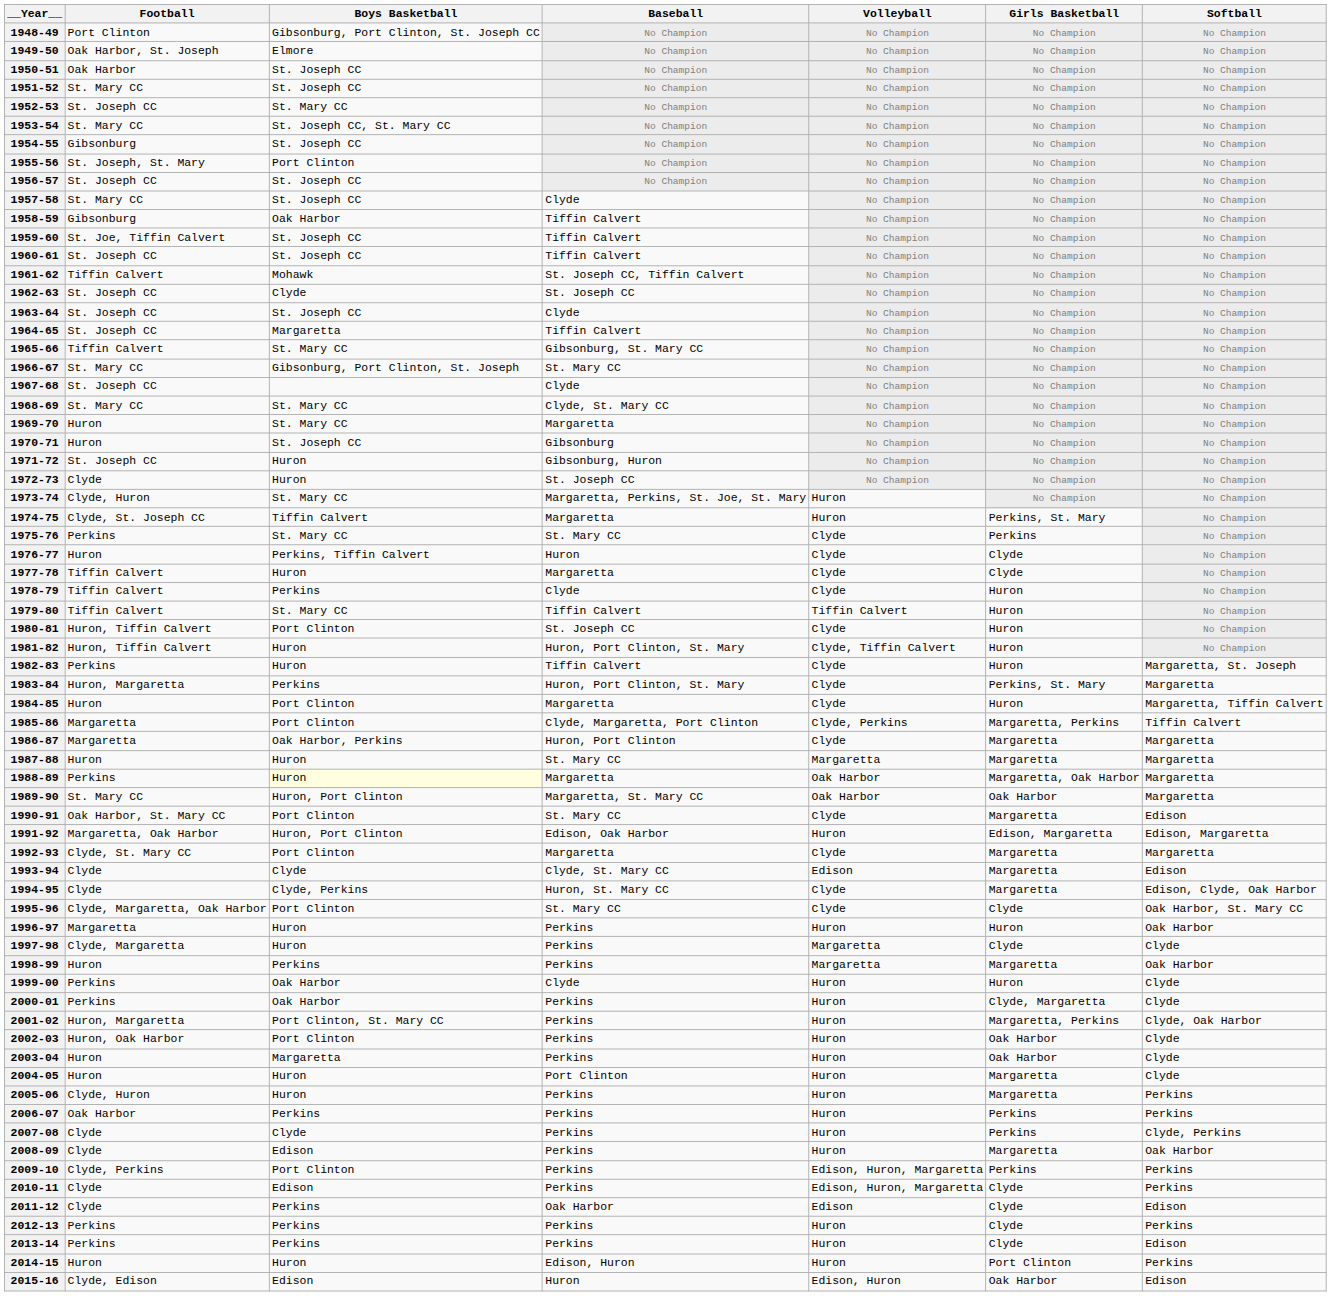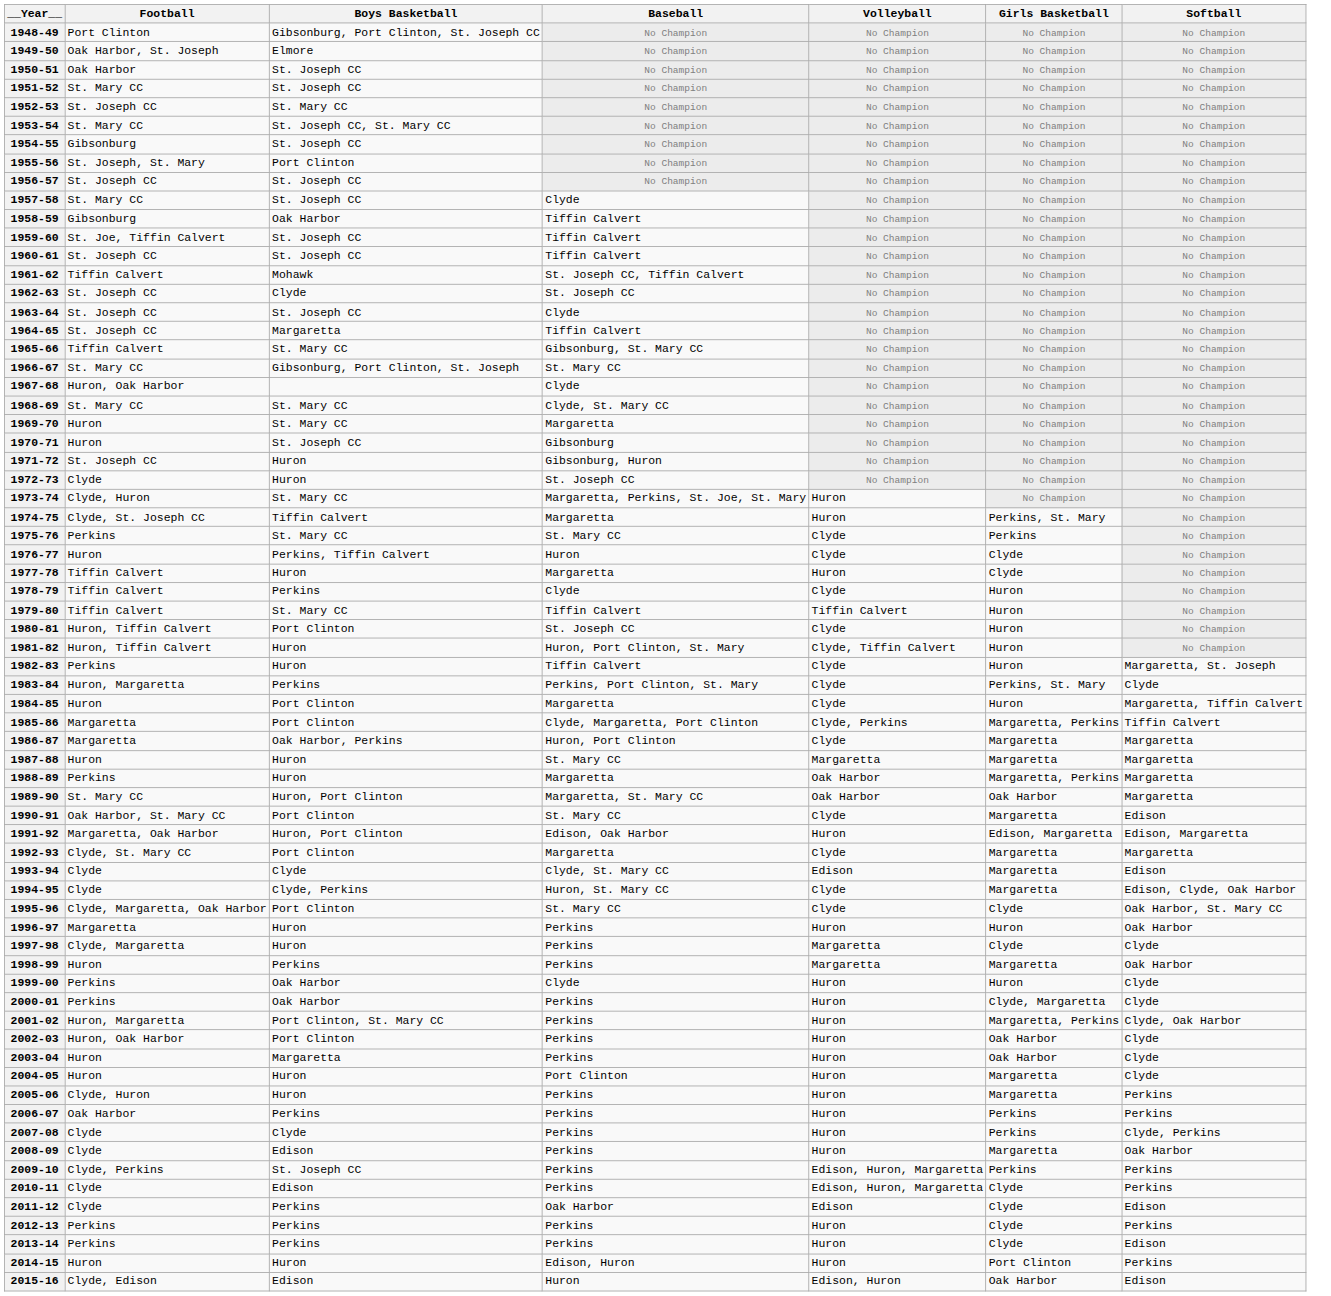 <table class="wikitable">
 <tr>
 <th>__Year__</th>
 <th>Football</th>
 <th>Boys Basketball</th>
 <th>Baseball</th>
 <th>Volleyball</th>
 <th>Girls Basketball</th>
 <th>Softball</th>
 </tr>
 <tr align="left">
 <th>1948-49</th>
 <td>Port Clinton</td>
 <td>Gibsonburg, Port Clinton, St. Joseph CC</td>
 <td style="background: #ececec; color: grey; text-align: center" class="table-na"><small>No Champion</small></td>
 <td style="background: #ececec; color: grey; text-align: center" class="table-na"><small>No Champion</small></td>
 <td style="background: #ececec; color: grey; text-align: center" class="table-na"><small>No Champion</small></td>
 <td style="background: #ececec; color: grey; text-align: center" class="table-na"><small>No Champion</small></td>
 </tr>
 <tr align="left">
 <th>1949-50</th>
 <td>Oak Harbor, St. Joseph</td>
 <td>Elmore</td>
 <td style="background: #ececec; color: grey; text-align: center" class="table-na"><small>No Champion</small></td>
 <td style="background: #ececec; color: grey; text-align: center" class="table-na"><small>No Champion</small></td>
 <td style="background: #ececec; color: grey; text-align: center" class="table-na"><small>No Champion</small></td>
 <td style="background: #ececec; color: grey; text-align: center" class="table-na"><small>No Champion</small></td>
 </tr>
 <tr align="left">
 <th>1950-51</th>
 <td>Oak Harbor</td>
 <td>St. Joseph CC</td>
 <td style="background: #ececec; color: grey; text-align: center" class="table-na"><small>No Champion</small></td>
 <td style="background: #ececec; color: grey; text-align: center" class="table-na"><small>No Champion</small></td>
 <td style="background: #ececec; color: grey; text-align: center" class="table-na"><small>No Champion</small></td>
 <td style="background: #ececec; color: grey; text-align: center" class="table-na"><small>No Champion</small></td>
 </tr>
 <tr align="left">
 <th>1951-52</th>
 <td>St. Mary CC</td>
 <td>St. Joseph CC</td>
 <td style="background: #ececec; color: grey; text-align: center" class="table-na"><small>No Champion</small></td>
 <td style="background: #ececec; color: grey; text-align: center" class="table-na"><small>No Champion</small></td>
 <td style="background: #ececec; color: grey; text-align: center" class="table-na"><small>No Champion</small></td>
 <td style="background: #ececec; color: grey; text-align: center" class="table-na"><small>No Champion</small></td>
 </tr>
 <tr align="left">
 <th>1952-53</th>
 <td>St. Joseph CC</td>
 <td>St. Mary CC</td>
 <td style="background: #ececec; color: grey; text-align: center" class="table-na"><small>No Champion</small></td>
 <td style="background: #ececec; color: grey; text-align: center" class="table-na"><small>No Champion</small></td>
 <td style="background: #ececec; color: grey; text-align: center" class="table-na"><small>No Champion</small></td>
 <td style="background: #ececec; color: grey; text-align: center" class="table-na"><small>No Champion</small></td>
 </tr>
 <tr align="left">
 <th>1953-54</th>
 <td>St.  Mary CC</td>
 <td>St. Joseph CC, St. Mary CC</td>
 <td style="background: #ececec; color: grey; text-align: center" class="table-na"><small>No Champion</small></td>
 <td style="background: #ececec; color: grey; text-align: center" class="table-na"><small>No Champion</small></td>
 <td style="background: #ececec; color: grey; text-align: center" class="table-na"><small>No Champion</small></td>
 <td style="background: #ececec; color: grey; text-align: center" class="table-na"><small>No Champion</small></td>
 </tr>
 <tr align="left">
 <th>1954-55</th>
 <td>Gibsonburg</td>
 <td>St. Joseph CC</td>
 <td style="background: #ececec; color: grey; text-align: center" class="table-na"><small>No Champion</small></td>
 <td style="background: #ececec; color: grey; text-align: center" class="table-na"><small>No Champion</small></td>
 <td style="background: #ececec; color: grey; text-align: center" class="table-na"><small>No Champion</small></td>
 <td style="background: #ececec; color: grey; text-align: center" class="table-na"><small>No Champion</small></td>
 </tr>
 <tr align="left">
 <th>1955-56</th>
 <td>St. Joseph, St. Mary</td>
 <td>Port Clinton</td>
 <td style="background: #ececec; color: grey; text-align: center" class="table-na"><small>No Champion</small></td>
 <td style="background: #ececec; color: grey; text-align: center" class="table-na"><small>No Champion</small></td>
 <td style="background: #ececec; color: grey; text-align: center" class="table-na"><small>No Champion</small></td>
 <td style="background: #ececec; color: grey; text-align: center" class="table-na"><small>No Champion</small></td>
 </tr>
 <tr align="left">
 <th>1956-57</th>
 <td>St. Joseph CC</td>
 <td>St. Joseph CC</td>
 <td style="background: #ececec; color: grey; text-align: center" class="table-na"><small>No Champion</small></td>
 <td style="background: #ececec; color: grey; text-align: center" class="table-na"><small>No Champion</small></td>
 <td style="background: #ececec; color: grey; text-align: center" class="table-na"><small>No Champion</small></td>
 <td style="background: #ececec; color: grey; text-align: center" class="table-na"><small>No Champion</small></td>
 </tr>
 <tr align="left">
 <th>1957-58</th>
 <td>St. Mary CC</td>
 <td>St. Joseph CC</td>
 <td>Clyde</td>
 <td style="background: #ececec; color: grey; text-align: center" class="table-na"><small>No Champion</small></td>
 <td style="background: #ececec; color: grey; text-align: center" class="table-na"><small>No Champion</small></td>
 <td style="background: #ececec; color: grey; text-align: center" class="table-na"><small>No Champion</small></td>
 </tr>
 <tr align="left">
 <th>1958-59</th>
 <td>Gibsonburg</td>
 <td>Oak Harbor</td>
 <td>Tiffin Calvert</td>
 <td style="background: #ececec; color: grey; text-align: center" class="table-na"><small>No Champion</small></td>
 <td style="background: #ececec; color: grey; text-align: center" class="table-na"><small>No Champion</small></td>
 <td style="background: #ececec; color: grey; text-align: center" class="table-na"><small>No Champion</small></td>
 </tr>
 <tr align="left">
 <th>1959-60</th>
 <td>St. Joe, Tiffin Calvert</td>
 <td>St. Joseph CC</td>
 <td>Tiffin Calvert</td>
 <td style="background: #ececec; color: grey; text-align: center" class="table-na"><small>No Champion</small></td>
 <td style="background: #ececec; color: grey; text-align: center" class="table-na"><small>No Champion</small></td>
 <td style="background: #ececec; color: grey; text-align: center" class="table-na"><small>No Champion</small></td>
 </tr>
 <tr align="left">
 <th>1960-61</th>
 <td>St. Joseph CC</td>
 <td>St. Joseph CC</td>
 <td>Tiffin Calvert</td>
 <td style="background: #ececec; color: grey; text-align: center" class="table-na"><small>No Champion</small></td>
 <td style="background: #ececec; color: grey; text-align: center" class="table-na"><small>No Champion</small></td>
 <td style="background: #ececec; color: grey; text-align: center" class="table-na"><small>No Champion</small></td>
 </tr>
 <tr align="left">
 <th>1961-62</th>
 <td>Tiffin Calvert</td>
 <td>Mohawk</td>
 <td>St. Joseph CC, Tiffin Calvert</td>
 <td style="background: #ececec; color: grey; text-align: center" class="table-na"><small>No Champion</small></td>
 <td style="background: #ececec; color: grey; text-align: center" class="table-na"><small>No Champion</small></td>
 <td style="background: #ececec; color: grey; text-align: center" class="table-na"><small>No Champion</small></td>
 </tr>
 <tr align="left">
 <th>1962-63</th>
 <td>St. Joseph CC</td>
 <td>Clyde</td>
 <td>St. Joseph CC</td>
 <td style="background: #ececec; color: grey; text-align: center" class="table-na"><small>No Champion</small></td>
 <td style="background: #ececec; color: grey; text-align: center" class="table-na"><small>No Champion</small></td>
 <td style="background: #ececec; color: grey; text-align: center" class="table-na"><small>No Champion</small></td>
 </tr>
 <tr align="left">
 <th>1963-64</th>
 <td>St. Joseph CC</td>
 <td>St. Joseph CC</td>
 <td>Clyde</td>
 <td style="background: #ececec; color: grey; text-align: center" class="table-na"><small>No Champion</small></td>
 <td style="background: #ececec; color: grey; text-align: center" class="table-na"><small>No Champion</small></td>
 <td style="background: #ececec; color: grey; text-align: center" class="table-na"><small>No Champion</small></td>
 </tr>
 <tr align="left">
 <th>1964-65</th>
 <td>St. Joseph CC</td>
 <td>Margaretta</td>
 <td>Tiffin Calvert</td>
 <td style="background: #ececec; color: grey; text-align: center" class="table-na"><small>No Champion</small></td>
 <td style="background: #ececec; color: grey; text-align: center" class="table-na"><small>No Champion</small></td>
 <td style="background: #ececec; color: grey; text-align: center" class="table-na"><small>No Champion</small></td>
 </tr>
 <tr align="left">
 <th>1965-66</th>
 <td>Tiffin Calvert</td>
 <td>St. Mary CC</td>
 <td>Gibsonburg, St. Mary CC</td>
 <td style="background: #ececec; color: grey; text-align: center" class="table-na"><small>No Champion</small></td>
 <td style="background: #ececec; color: grey; text-align: center" class="table-na"><small>No Champion</small></td>
 <td style="background: #ececec; color: grey; text-align: center" class="table-na"><small>No Champion</small></td>
 </tr>
 <tr align="left">
 <th>1966-67</th>
 <td>St. Mary CC</td>
 <td>Gibsonburg, Port Clinton, St. Joseph</td>
 <td>St. Mary CC</td>
 <td style="background: #ececec; color: grey; text-align: center" class="table-na"><small>No Champion</small></td>
 <td style="background: #ececec; color: grey; text-align: center" class="table-na"><small>No Champion</small></td>
 <td style="background: #ececec; color: grey; text-align: center" class="table-na"><small>No Champion</small></td>
 </tr>
 <tr align="left">
 <th>1967-68</th>
-<td>St. Joseph CC</td>
+<td>Huron, Oak Harbor</td>
 <td></td>
 <td>Clyde</td>
 <td style="background: #ececec; color: grey; text-align: center" class="table-na"><small>No Champion</small></td>
 <td style="background: #ececec; color: grey; text-align: center" class="table-na"><small>No Champion</small></td>
 <td style="background: #ececec; color: grey; text-align: center" class="table-na"><small>No Champion</small></td>
 </tr>
 <tr align="left">
 <th>1968-69</th>
 <td>St. Mary CC</td>
 <td>St. Mary CC</td>
 <td>Clyde, St. Mary CC</td>
 <td style="background: #ececec; color: grey; text-align: center" class="table-na"><small>No Champion</small></td>
 <td style="background: #ececec; color: grey; text-align: center" class="table-na"><small>No Champion</small></td>
 <td style="background: #ececec; color: grey; text-align: center" class="table-na"><small>No Champion</small></td>
 </tr>
 <tr align="left">
 <th>1969-70</th>
 <td>Huron</td>
 <td>St. Mary CC</td>
 <td>Margaretta</td>
 <td style="background: #ececec; color: grey; text-align: center" class="table-na"><small>No Champion</small></td>
 <td style="background: #ececec; color: grey; text-align: center" class="table-na"><small>No Champion</small></td>
 <td style="background: #ececec; color: grey; text-align: center" class="table-na"><small>No Champion</small></td>
 </tr>
 <tr align="left">
 <th>1970-71</th>
 <td>Huron</td>
 <td>St. Joseph CC</td>
 <td>Gibsonburg</td>
 <td style="background: #ececec; color: grey; text-align: center" class="table-na"><small>No Champion</small></td>
 <td style="background: #ececec; color: grey; text-align: center" class="table-na"><small>No Champion</small></td>
 <td style="background: #ececec; color: grey; text-align: center" class="table-na"><small>No Champion</small></td>
 </tr>
 <tr align="left">
 <th>1971-72</th>
 <td>St. Joseph CC</td>
 <td>Huron</td>
 <td>Gibsonburg, Huron</td>
 <td style="background: #ececec; color: grey; text-align: center" class="table-na"><small>No Champion</small></td>
 <td style="background: #ececec; color: grey; text-align: center" class="table-na"><small>No Champion</small></td>
 <td style="background: #ececec; color: grey; text-align: center" class="table-na"><small>No Champion</small></td>
 </tr>
 <tr align="left">
 <th>1972-73</th>
 <td>Clyde</td>
 <td>Huron</td>
 <td>St. Joseph CC</td>
 <td style="background: #ececec; color: grey; text-align: center" class="table-na"><small>No Champion</small></td>
 <td style="background: #ececec; color: grey; text-align: center" class="table-na"><small>No Champion</small></td>
 <td style="background: #ececec; color: grey; text-align: center" class="table-na"><small>No Champion</small></td>
 </tr>
 <tr align="left">
 <th>1973-74</th>
 <td>Clyde, Huron</td>
 <td>St. Mary CC</td>
 <td>Margaretta, Perkins, St. Joe, St. Mary</td>
 <td>Huron</td>
 <td style="background: #ececec; color: grey; text-align: center" class="table-na"><small>No Champion</small></td>
 <td style="background: #ececec; color: grey; text-align: center" class="table-na"><small>No Champion</small></td>
 </tr>
 <tr align="left">
 <th>1974-75</th>
 <td>Clyde, St. Joseph CC</td>
 <td>Tiffin Calvert</td>
 <td>Margaretta</td>
 <td>Huron</td>
 <td>Perkins, St. Mary</td>
 <td style="background: #ececec; color: grey; text-align: center" class="table-na"><small>No Champion</small></td>
 </tr>
 <tr align="left">
 <th>1975-76</th>
 <td>Perkins</td>
 <td>St. Mary CC</td>
 <td>St. Mary CC</td>
 <td>Clyde</td>
 <td>Perkins</td>
 <td style="background: #ececec; color: grey; text-align: center" class="table-na"><small>No Champion</small></td>
 </tr>
 <tr align="left">
 <th>1976-77</th>
 <td>Huron</td>
 <td>Perkins, Tiffin Calvert</td>
 <td>Huron</td>
 <td>Clyde</td>
 <td>Clyde</td>
 <td style="background: #ececec; color: grey; text-align: center" class="table-na"><small>No Champion</small></td>
 </tr>
 <tr align="left">
 <th>1977-78</th>
 <td>Tiffin Calvert</td>
 <td>Huron</td>
 <td>Margaretta</td>
-<td>Clyde</td>
+<td>Huron</td>
 <td>Clyde</td>
 <td style="background: #ececec; color: grey; text-align: center" class="table-na"><small>No Champion</small></td>
 </tr>
 <tr align="left">
 <th>1978-79</th>
 <td>Tiffin Calvert</td>
 <td>Perkins</td>
 <td>Clyde</td>
 <td>Clyde</td>
 <td>Huron</td>
 <td style="background: #ececec; color: grey; text-align: center" class="table-na"><small>No Champion</small></td>
 </tr>
 <tr align="left">
 <th>1979-80</th>
 <td>Tiffin Calvert</td>
 <td>St. Mary CC</td>
 <td>Tiffin Calvert</td>
 <td>Tiffin Calvert</td>
 <td>Huron</td>
 <td style="background: #ececec; color: grey; text-align: center" class="table-na"><small>No Champion</small></td>
 </tr>
 <tr align="left">
 <th>1980-81</th>
 <td>Huron, Tiffin Calvert</td>
 <td>Port Clinton</td>
 <td>St. Joseph CC</td>
 <td>Clyde</td>
 <td>Huron</td>
 <td style="background: #ececec; color: grey; text-align: center" class="table-na"><small>No Champion</small></td>
 </tr>
 <tr align="left">
 <th>1981-82</th>
 <td>Huron, Tiffin Calvert</td>
 <td>Huron</td>
 <td>Huron, Port Clinton, St. Mary</td>
 <td>Clyde, Tiffin Calvert</td>
 <td>Huron</td>
 <td style="background: #ececec; color: grey; text-align: center" class="table-na"><small>No Champion</small></td>
 </tr>
 <tr align="left">
 <th>1982-83</th>
 <td>Perkins</td>
 <td>Huron</td>
 <td>Tiffin Calvert</td>
 <td>Clyde</td>
 <td>Huron</td>
 <td>Margaretta, St. Joseph</td>
 </tr>
 <tr align="left">
 <th>1983-84</th>
 <td>Huron, Margaretta</td>
 <td>Perkins</td>
-<td>Huron, Port Clinton, St. Mary</td>
+<td>Perkins, Port Clinton, St. Mary</td>
 <td>Clyde</td>
 <td>Perkins, St. Mary</td>
-<td>Margaretta</td>
+<td>Clyde</td>
 </tr>
 <tr align="left">
 <th>1984-85</th>
 <td>Huron</td>
 <td>Port Clinton</td>
 <td>Margaretta</td>
 <td>Clyde</td>
 <td>Huron</td>
 <td>Margaretta, Tiffin Calvert</td>
 </tr>
 <tr align="left">
 <th>1985-86</th>
 <td>Margaretta</td>
 <td>Port Clinton</td>
 <td>Clyde, Margaretta, Port Clinton</td>
 <td>Clyde, Perkins</td>
 <td>Margaretta, Perkins</td>
 <td>Tiffin Calvert</td>
 </tr>
 <tr align="left">
 <th>1986-87</th>
 <td>Margaretta</td>
 <td>Oak Harbor, Perkins</td>
 <td>Huron, Port Clinton</td>
 <td>Clyde</td>
 <td>Margaretta</td>
 <td>Margaretta</td>
 </tr>
 <tr align="left">
 <th>1987-88</th>
 <td>Huron</td>
 <td>Huron</td>
 <td>St. Mary CC</td>
 <td>Margaretta</td>
 <td>Margaretta</td>
 <td>Margaretta</td>
 </tr>
 <tr align="left">
 <th>1988-89</th>
 <td>Perkins</td>
-<td style="background: lightyellow;">Huron</td>
+<td>Huron</td>
 <td>Margaretta</td>
 <td>Oak Harbor</td>
-<td>Margaretta, Oak Harbor</td>
+<td>Margaretta, Perkins</td>
 <td>Margaretta</td>
 </tr>
 <tr align="left">
 <th>1989-90</th>
 <td>St. Mary CC</td>
 <td>Huron, Port Clinton</td>
 <td>Margaretta, St. Mary CC</td>
 <td>Oak Harbor</td>
 <td>Oak Harbor</td>
 <td>Margaretta</td>
 </tr>
 <tr align="left">
 <th>1990-91</th>
 <td>Oak Harbor, St. Mary CC</td>
 <td>Port Clinton</td>
 <td>St. Mary CC</td>
 <td>Clyde</td>
 <td>Margaretta</td>
 <td>Edison</td>
 </tr>
 <tr align="left">
 <th>1991-92</th>
 <td>Margaretta, Oak Harbor</td>
 <td>Huron, Port Clinton</td>
 <td>Edison, Oak Harbor</td>
 <td>Huron</td>
 <td>Edison, Margaretta</td>
 <td>Edison, Margaretta</td>
 </tr>
 <tr align="left">
 <th>1992-93</th>
 <td>Clyde, St. Mary CC</td>
 <td>Port Clinton</td>
 <td>Margaretta</td>
 <td>Clyde</td>
 <td>Margaretta</td>
 <td>Margaretta</td>
 </tr>
 <tr align="left">
 <th>1993-94</th>
 <td>Clyde</td>
 <td>Clyde</td>
 <td>Clyde, St. Mary CC</td>
 <td>Edison</td>
 <td>Margaretta</td>
 <td>Edison</td>
 </tr>
 <tr align="left">
 <th>1994-95</th>
 <td>Clyde</td>
 <td>Clyde, Perkins</td>
 <td>Huron, St. Mary CC</td>
 <td>Clyde</td>
 <td>Margaretta</td>
 <td>Edison, Clyde, Oak Harbor</td>
 </tr>
 <tr align="left">
 <th>1995-96</th>
 <td>Clyde, Margaretta, Oak Harbor</td>
 <td>Port Clinton</td>
 <td>St. Mary CC</td>
 <td>Clyde</td>
 <td>Clyde</td>
 <td>Oak Harbor, St. Mary CC</td>
 </tr>
 <tr align="left">
 <th>1996-97</th>
 <td>Margaretta</td>
 <td>Huron</td>
 <td>Perkins</td>
 <td>Huron</td>
 <td>Huron</td>
 <td>Oak Harbor</td>
 </tr>
 <tr align="left">
 <th>1997-98</th>
 <td>Clyde, Margaretta</td>
 <td>Huron</td>
 <td>Perkins</td>
 <td>Margaretta</td>
 <td>Clyde</td>
 <td>Clyde</td>
 </tr>
 <tr align="left">
 <th>1998-99</th>
 <td>Huron</td>
 <td>Perkins</td>
 <td>Perkins</td>
 <td>Margaretta</td>
 <td>Margaretta</td>
 <td>Oak Harbor</td>
 </tr>
 <tr align="left">
 <th>1999-00</th>
 <td>Perkins</td>
 <td>Oak Harbor</td>
 <td>Clyde</td>
 <td>Huron</td>
 <td>Huron</td>
 <td>Clyde</td>
 </tr>
 <tr align="left">
 <th>2000-01</th>
 <td>Perkins</td>
 <td>Oak Harbor</td>
 <td>Perkins</td>
 <td>Huron</td>
 <td>Clyde, Margaretta</td>
 <td>Clyde</td>
 </tr>
 <tr align="left">
 <th>2001-02</th>
 <td>Huron, Margaretta</td>
 <td>Port Clinton, St. Mary CC</td>
 <td>Perkins</td>
 <td>Huron</td>
 <td>Margaretta, Perkins</td>
 <td>Clyde, Oak Harbor</td>
 </tr>
 <tr align="left">
 <th>2002-03</th>
 <td>Huron, Oak Harbor</td>
 <td>Port Clinton</td>
 <td>Perkins</td>
 <td>Huron</td>
 <td>Oak Harbor</td>
 <td>Clyde</td>
 </tr>
 <tr align="left">
 <th>2003-04</th>
 <td>Huron</td>
 <td>Margaretta</td>
 <td>Perkins</td>
 <td>Huron</td>
 <td>Oak Harbor</td>
 <td>Clyde</td>
 </tr>
 <tr align="left">
 <th>2004-05</th>
 <td>Huron</td>
 <td>Huron</td>
 <td>Port Clinton</td>
 <td>Huron</td>
 <td>Margaretta</td>
 <td>Clyde</td>
 </tr>
 <tr align="left">
 <th>2005-06</th>
 <td>Clyde, Huron</td>
 <td>Huron</td>
 <td>Perkins</td>
 <td>Huron</td>
 <td>Margaretta</td>
 <td>Perkins</td>
 </tr>
 <tr align="left">
 <th>2006-07</th>
 <td>Oak Harbor</td>
 <td>Perkins</td>
 <td>Perkins</td>
 <td>Huron</td>
 <td>Perkins</td>
 <td>Perkins</td>
 </tr>
 <tr align="left">
 <th>2007-08</th>
 <td>Clyde</td>
 <td>Clyde</td>
 <td>Perkins</td>
 <td>Huron</td>
 <td>Perkins</td>
 <td>Clyde, Perkins</td>
 </tr>
 <tr align="left">
 <th>2008-09</th>
 <td>Clyde</td>
 <td>Edison</td>
 <td>Perkins</td>
 <td>Huron</td>
 <td>Margaretta</td>
 <td>Oak Harbor</td>
 </tr>
 <tr align="left">
 <th>2009-10</th>
 <td>Clyde, Perkins</td>
-<td>Port Clinton</td>
+<td>St. Joseph CC</td>
 <td>Perkins</td>
 <td>Edison, Huron, Margaretta</td>
 <td>Perkins</td>
 <td>Perkins</td>
 </tr>
 <tr align="left">
 <th>2010-11</th>
 <td>Clyde</td>
 <td>Edison</td>
 <td>Perkins</td>
 <td>Edison, Huron, Margaretta</td>
 <td>Clyde</td>
 <td>Perkins</td>
 </tr>
 <tr align="left">
 <th>2011-12</th>
 <td>Clyde</td>
 <td>Perkins</td>
 <td>Oak Harbor</td>
 <td>Edison</td>
 <td>Clyde</td>
 <td>Edison</td>
 </tr>
 <tr align="left">
 <th>2012-13</th>
 <td>Perkins</td>
 <td>Perkins</td>
 <td>Perkins</td>
 <td>Huron</td>
 <td>Clyde</td>
 <td>Perkins</td>
 </tr>
 <tr align="left">
 <th>2013-14</th>
 <td>Perkins</td>
 <td>Perkins</td>
 <td>Perkins</td>
 <td>Huron</td>
 <td>Clyde</td>
 <td>Edison</td>
 </tr>
 <tr align="left">
 <th>2014-15</th>
 <td>Huron</td>
 <td>Huron</td>
 <td>Edison, Huron</td>
 <td>Huron</td>
 <td>Port Clinton</td>
 <td>Perkins</td>
 </tr>
 <tr align="left">
 <th>2015-16</th>
 <td>Clyde, Edison</td>
 <td>Edison</td>
 <td>Huron</td>
 <td>Edison, Huron</td>
 <td>Oak Harbor</td>
 <td>Edison</td>
 </tr>
 </table>
